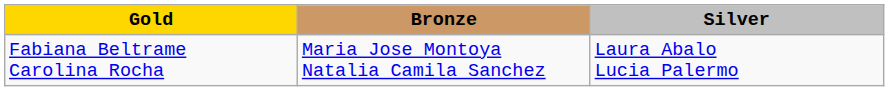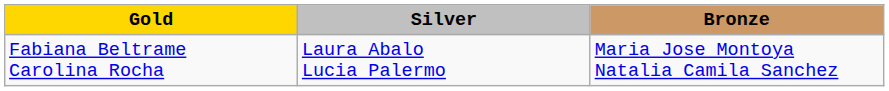 <table class="wikitable" style="text-align:left">
 <tr align="center">
 <td width=200 bgcolor=gold><strong>Gold</strong></td>
+<td width=200 bgcolor=silver><strong>Silver</strong></td>
 <td width=200 bgcolor=CC9966><strong>Bronze</strong></td>
-<td width=200 bgcolor=silver><strong>Silver</strong></td>
 </tr>
 <tr>
 <td><a href='#'>Fabiana Beltrame</a><br><a href='#'>Carolina Rocha</a><br><em></em></td>
+<td><a href='#'>Laura Abalo</a><br><a href='#'>Lucia Palermo</a><br><em></em></td>
 <td><a href='#'>Maria Jose Montoya</a><br><a href='#'>Natalia Camila Sanchez</a><br><em></em></td>
-<td><a href='#'>Laura Abalo</a><br><a href='#'>Lucia Palermo</a><br><em></em></td>
 </tr>
 </table>
